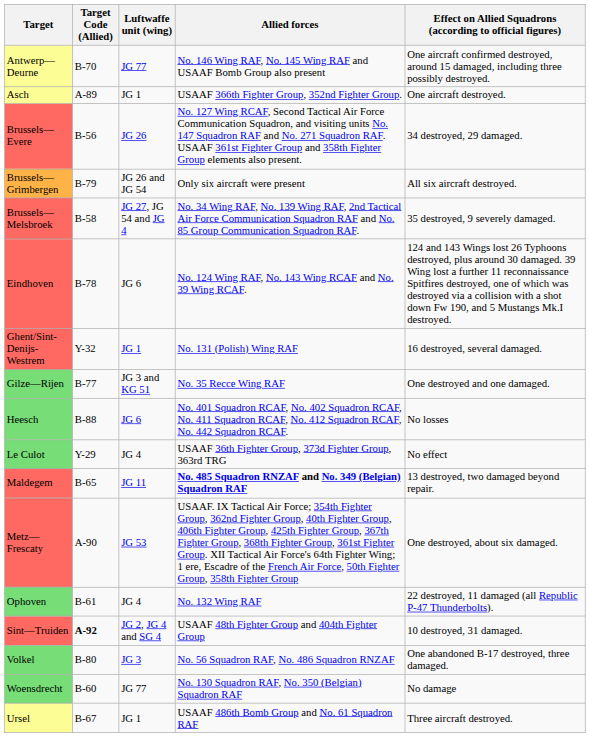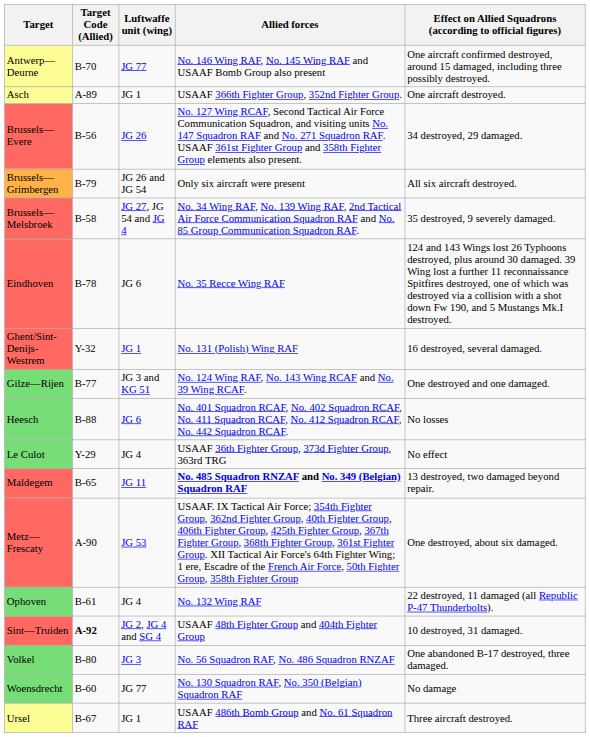 <table class="wikitable">
 <tr ->
 <th>Target</th>
 <th>Target Code (Allied)</th>
 <th>Luftwaffe unit (wing)</th>
 <th>Allied forces</th>
 <th>Effect on Allied Squadrons<br>(according to official figures)</th>
 </tr>
 <tr>
 <td style="background:#FDFD96; text-align:centre;">Antwerp—Deurne</td>
 <td>B-70</td>
 <td><a href='#'>JG 77</a></td>
 <td><a href='#'>No. 146 Wing RAF</a>, <a href='#'>No. 145 Wing RAF</a> and USAAF Bomb Group also present</td>
 <td>One aircraft confirmed destroyed, around 15 damaged, including three possibly destroyed. </td>
 </tr>
 <tr>
 <td style="background:#FDFD96; text-align:centre;">Asch</td>
 <td>A-89</td>
 <td>JG 1</td>
 <td>USAAF <a href='#'>366th Fighter Group</a>, <a href='#'>352nd Fighter Group</a>.</td>
 <td>One aircraft destroyed.</td>
 </tr>
 <tr>
 <td style="background:#FF6961; text-align:left;">Brussels—Evere</td>
 <td>B-56</td>
 <td><a href='#'>JG 26</a></td>
 <td><a href='#'>No. 127 Wing RCAF</a>, Second Tactical Air Force Communication Squadron, and visiting units <a href='#'>No. 147 Squadron RAF</a> and <a href='#'>No. 271 Squadron RAF</a>. USAAF <a href='#'>361st Fighter Group</a> and <a href='#'>358th Fighter Group</a> elements also present.</td>
 <td>34 destroyed, 29 damaged.</td>
 </tr>
 <tr>
 <td style="background:#FFB347; text-align:centre;">Brussels—Grimbergen</td>
 <td>B-79</td>
 <td>JG 26 and JG 54</td>
 <td>Only six aircraft were present</td>
 <td>All six aircraft destroyed.</td>
 </tr>
 <tr>
 <td style="background:#FF6961; text-align:left;">Brussels—Melsbroek</td>
 <td>B-58</td>
 <td><a href='#'>JG 27</a>, JG 54 and <a href='#'>JG 4</a></td>
 <td><a href='#'>No. 34 Wing RAF</a>, <a href='#'>No. 139 Wing RAF</a>, <a href='#'>2nd Tactical Air Force Communication Squadron RAF</a> and <a href='#'>No. 85 Group Communication Squadron RAF</a>.</td>
 <td>35 destroyed, 9 severely damaged.</td>
 </tr>
 <tr>
 <td style="background:#FF6961; text-align:left;">Eindhoven</td>
 <td>B-78</td>
 <td>JG 6</td>
-<td><a href='#'>No. 124 Wing RAF</a>, <a href='#'>No. 143 Wing RCAF</a> and <a href='#'>No. 39 Wing RCAF</a>.</td>
+<td><a href='#'>No. 35 Recce Wing RAF</a></td>
 <td>124 and 143 Wings lost 26 Typhoons destroyed, plus around 30 damaged. 39 Wing lost a further 11 reconnaissance Spitfires destroyed, one of which was destroyed via a collision with a shot down Fw 190, and 5 Mustangs Mk.I destroyed.</td>
 </tr>
 <tr>
 <td style="background:#FF6961; text-align:centre;">Ghent/Sint-Denijs-Westrem</td>
 <td>Y-32</td>
 <td><a href='#'>JG 1</a></td>
 <td><a href='#'>No. 131 (Polish) Wing RAF</a></td>
 <td>16 destroyed, several damaged.</td>
 </tr>
 <tr>
 <td style="background:#77DD77; text-align:centre;">Gilze—Rijen</td>
 <td>B-77</td>
 <td>JG 3 and <a href='#'>KG 51</a></td>
-<td><a href='#'>No. 35 Recce Wing RAF</a></td>
+<td><a href='#'>No. 124 Wing RAF</a>, <a href='#'>No. 143 Wing RCAF</a> and <a href='#'>No. 39 Wing RCAF</a>.</td>
 <td>One destroyed and one damaged.</td>
 </tr>
 <tr>
 <td style="background:#77DD77; text-align:centre;">Heesch</td>
 <td>B-88</td>
 <td><a href='#'>JG 6</a></td>
 <td><a href='#'>No. 401 Squadron RCAF</a>, <a href='#'>No. 402 Squadron RCAF</a>, <a href='#'>No. 411 Squadron RCAF</a>, <a href='#'>No. 412 Squadron RCAF</a>, <a href='#'>No. 442 Squadron RCAF</a>.</td>
 <td>No losses</td>
 </tr>
 <tr>
 <td style="background:#77DD77; text-align:centre;">Le Culot</td>
 <td>Y-29</td>
 <td>JG 4</td>
 <td>USAAF <a href='#'>36th Fighter Group</a>, <a href='#'>373d Fighter Group</a>, 363rd TRG</td>
 <td>No effect</td>
 </tr>
 <tr>
 <td style="background:#FF6961; text-align:left;">Maldegem</td>
 <td>B-65</td>
 <td><a href='#'>JG 11</a></td>
 <td><strong><a href='#'>No. 485 Squadron RNZAF</a> and <a href='#'>No. 349 (Belgian) Squadron RAF</a></strong></td>
 <td>13 destroyed, two damaged beyond repair.</td>
 </tr>
 <tr>
 <td style="background:#FF6961; text-align:left;">Metz—Frescaty</td>
 <td>A-90</td>
 <td><a href='#'>JG 53</a></td>
 <td>USAAF. IX Tactical Air Force; <a href='#'>354th Fighter Group</a>, <a href='#'>362nd Fighter Group</a>, <a href='#'>40th Fighter Group</a>, <a href='#'>406th Fighter Group</a>, <a href='#'>425th Fighter Group</a>, <a href='#'>367th Fighter Group</a>, <a href='#'>368th Fighter Group</a>, <a href='#'>361st Fighter Group</a>. XII Tactical Air Force's 64th Fighter Wing; 1 ere, Escadre of the <a href='#'>French Air Force</a>, <a href='#'>50th Fighter Group</a>, <a href='#'>358th Fighter Group</a></td>
 <td>One destroyed, about six damaged.</td>
 </tr>
 <tr>
 <td style="background:#77DD77; text-align:centre;">Ophoven</td>
 <td>B-61</td>
 <td>JG 4</td>
 <td><a href='#'>No. 132 Wing RAF</a></td>
 <td>22 destroyed, 11 damaged (all <a href='#'>Republic P-47 Thunderbolts</a>).</td>
 </tr>
 <tr>
 <td style="background:#FF6961; text-align:left;">Sint—Truiden</td>
 <td><strong>A-92</strong></td>
 <td><a href='#'>JG 2</a>, <a href='#'>JG 4</a> and <a href='#'>SG 4</a></td>
 <td>USAAF <a href='#'>48th Fighter Group</a> and <a href='#'>404th Fighter Group</a></td>
 <td>10 destroyed, 31 damaged.</td>
 </tr>
 <tr>
 <td style="background:#77DD77; text-align:centre;">Volkel</td>
 <td>B-80</td>
 <td><a href='#'>JG 3</a></td>
 <td><a href='#'>No. 56 Squadron RAF</a>, <a href='#'>No. 486 Squadron RNZAF</a></td>
 <td>One abandoned B-17 destroyed, three damaged.</td>
 </tr>
 <tr>
 <td style="background:#77DD77; text-align:centre;">Woensdrecht</td>
 <td>B-60</td>
 <td>JG 77</td>
 <td><a href='#'>No. 130 Squadron RAF</a>, <a href='#'>No. 350 (Belgian) Squadron RAF</a></td>
 <td>No damage</td>
 </tr>
 <tr>
 <td style="background:#FDFD96; text-align:centre;">Ursel</td>
 <td>B-67</td>
 <td>JG 1</td>
 <td>USAAF <a href='#'>486th Bomb Group</a> and <a href='#'>No. 61 Squadron RAF</a></td>
 <td>Three aircraft destroyed.</td>
 </tr>
 </table>
